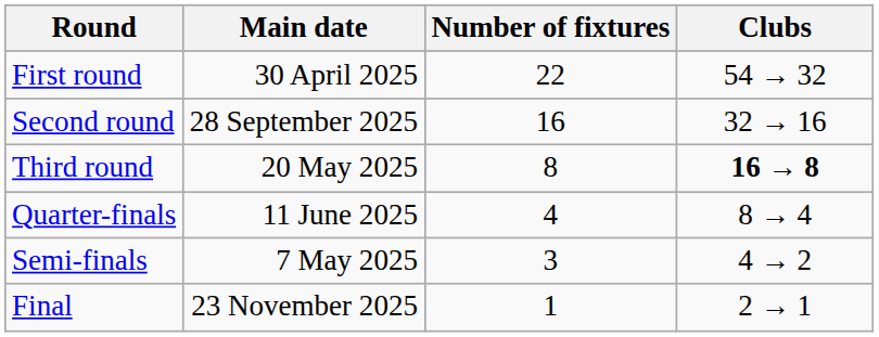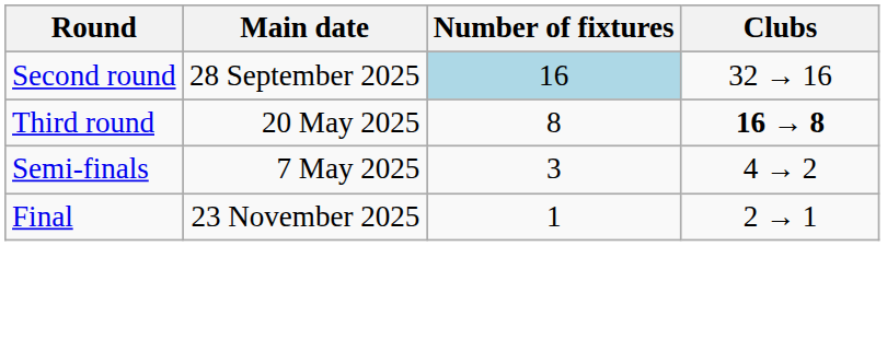 <table class="wikitable" style="text-align:center">
 <tr>
 <th>Round</th>
 <th>Main date</th>
 <th>Number of fixtures</th>
 <th width="100">Clubs</th>
 </tr>
 <tr>
-<td align="left"><a href='#'>First round</a></td>
-<td align="right">30 April 2025</td>
-<td>22</td>
-<td>54 → 32</td>
-</tr>
-<tr>
 <td align="left"><a href='#'>Second round</a></td>
 <td align="right">28 September 2025</td>
-<td>16</td>
+<td style="background: lightblue;">16</td>
 <td>32 → 16</td>
 </tr>
 <tr>
 <td align="left"><a href='#'>Third round</a></td>
 <td align="right">20 May 2025</td>
 <td>8</td>
 <td><strong>16 → 8</strong></td>
-</tr>
-<tr>
-<td align="left"><a href='#'>Quarter-finals</a></td>
-<td align="right">11 June 2025</td>
-<td>4</td>
-<td>8 → 4</td>
 </tr>
 <tr>
 <td align="left"><a href='#'>Semi-finals</a></td>
 <td align="right">7 May 2025</td>
 <td>3</td>
 <td>4 → 2</td>
 </tr>
 <tr>
 <td align="left"><a href='#'>Final</a></td>
 <td align="right">23 November 2025</td>
 <td>1</td>
 <td>2 → 1</td>
 </tr>
 </table>
